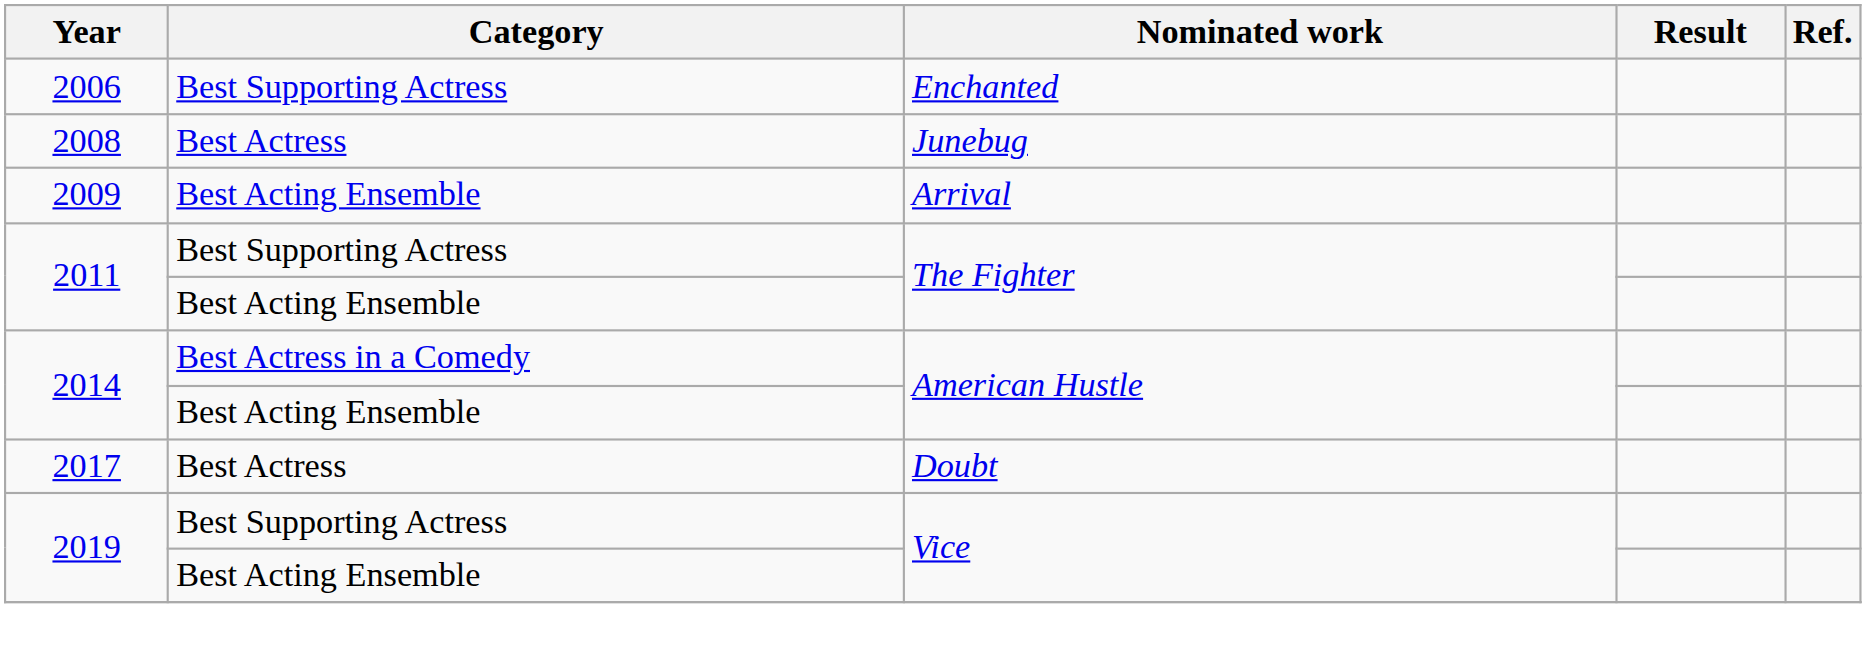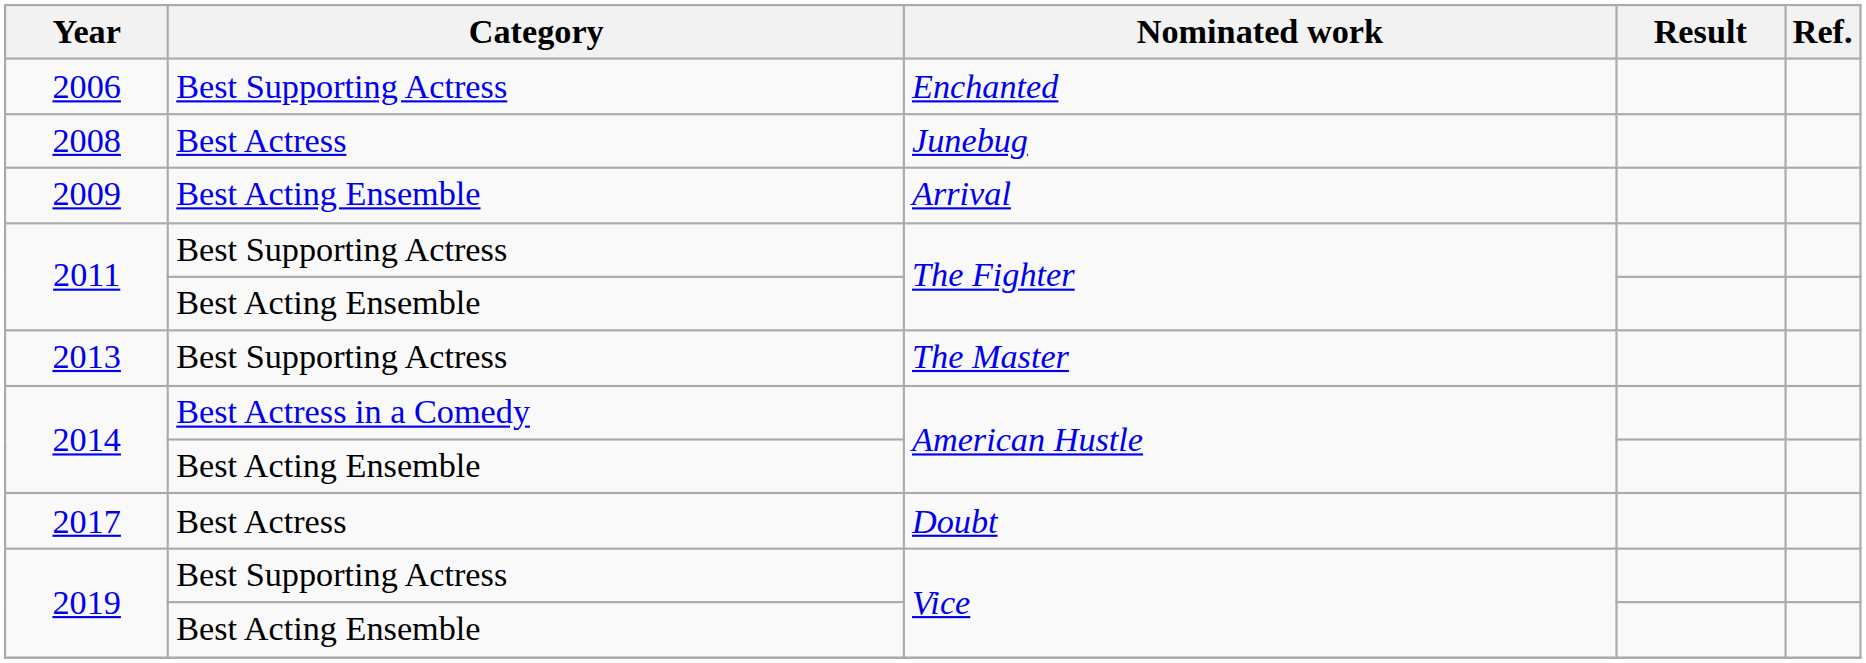 <table class=wikitable>
 <tr>
 <th scope="col" style="width:5em;">Year</th>
 <th scope="col" style="width:26em;">Category</th>
 <th scope="col" style="width:25em;">Nominated work</th>
 <th scope="col" style="width:5em;">Result</th>
 <th>Ref.</th>
 </tr>
 <tr>
 <td style="text-align:center;"><a href='#'>2006</a></td>
 <td><a href='#'>Best Supporting Actress</a></td>
 <td><em><a href='#'>Enchanted</a></em></td>
 <td></td>
 <td style="text-align:center;"></td>
 </tr>
 <tr>
 <td style="text-align:center;"><a href='#'>2008</a></td>
 <td><a href='#'>Best Actress</a></td>
 <td><em><a href='#'>Junebug</a></em></td>
 <td></td>
 <td style="text-align:center;"></td>
 </tr>
 <tr>
 <td style="text-align:center;"><a href='#'>2009</a></td>
 <td><a href='#'>Best Acting Ensemble</a></td>
 <td><em><a href='#'>Arrival</a></em></td>
 <td></td>
 <td style="text-align:center;"></td>
 </tr>
 <tr>
 <td rowspan="2" style="text-align:center;"><a href='#'>2011</a></td>
 <td>Best Supporting Actress</td>
 <td rowspan="2"><em><a href='#'>The Fighter</a></em></td>
 <td></td>
 <td style="text-align:center;"></td>
 </tr>
 <tr>
 <td>Best Acting Ensemble</td>
 <td></td>
 <td style="text-align:center;"></td>
 </tr>
 <tr>
+<td style="text-align:center;"><a href='#'>2013</a></td>
+<td>Best Supporting Actress</td>
+<td><em><a href='#'>The Master</a></em></td>
+<td></td>
+<td style="text-align:center;"></td>
+</tr>
+<tr>
 <td rowspan="2" style="text-align:center;"><a href='#'>2014</a></td>
 <td><a href='#'>Best Actress in a Comedy</a></td>
 <td rowspan="2"><em><a href='#'>American Hustle</a></em></td>
 <td></td>
 <td style="text-align:center;"></td>
 </tr>
 <tr>
 <td>Best Acting Ensemble</td>
 <td></td>
 <td style="text-align:center;"></td>
 </tr>
 <tr>
 <td style="text-align:center;"><a href='#'>2017</a></td>
 <td>Best Actress</td>
 <td><em><a href='#'>Doubt</a></em></td>
 <td></td>
 <td style="text-align:center;"></td>
 </tr>
 <tr>
 <td rowspan="2" style="text-align:center;"><a href='#'>2019</a></td>
 <td>Best Supporting Actress</td>
 <td rowspan="2"><em><a href='#'>Vice</a></em></td>
 <td></td>
 <td style="text-align:center;"></td>
 </tr>
 <tr>
 <td>Best Acting Ensemble</td>
 <td></td>
 <td style="text-align:center;"></td>
 </tr>
 <tr>
 </tr>
 </table>
